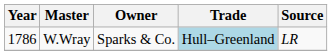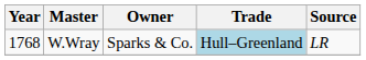 <table class=" wikitable">
 <tr>
 <th>Year</th>
 <th>Master</th>
 <th>Owner</th>
 <th>Trade</th>
 <th>Source</th>
 </tr>
 <tr>
-<td>1786</td>
+<td>1768</td>
 <td>W.Wray</td>
 <td>Sparks & Co.</td>
 <td style="background: lightblue;">Hull–Greenland</td>
 <td><em>LR</em></td>
 </tr>
 <tr>
 </tr>
 </table>
